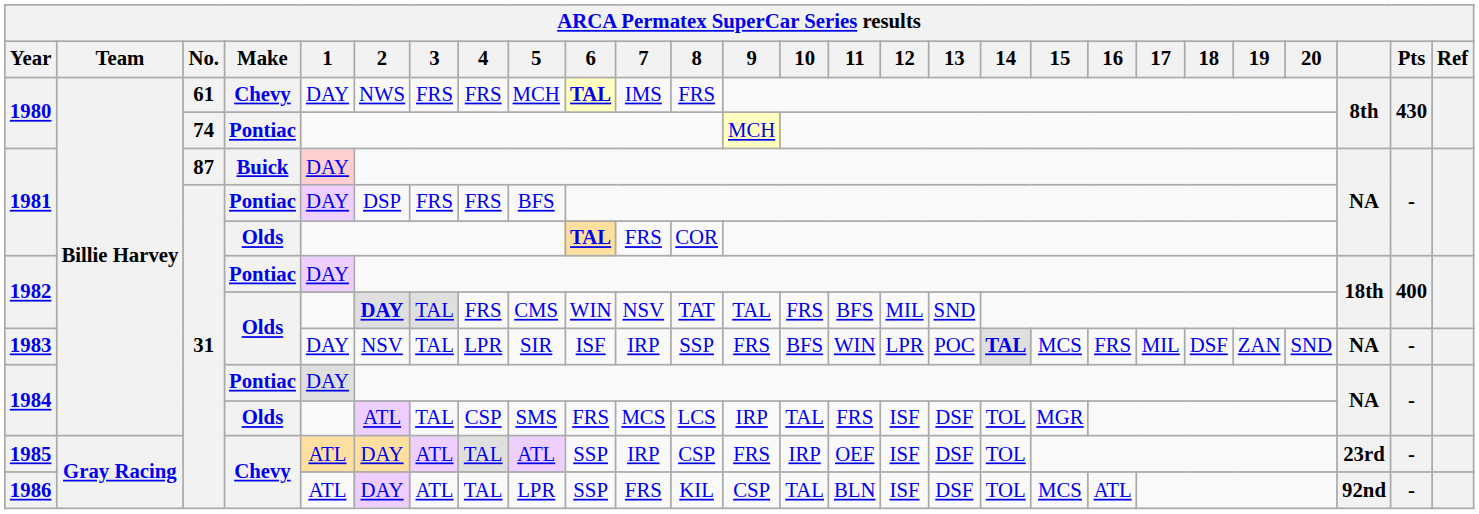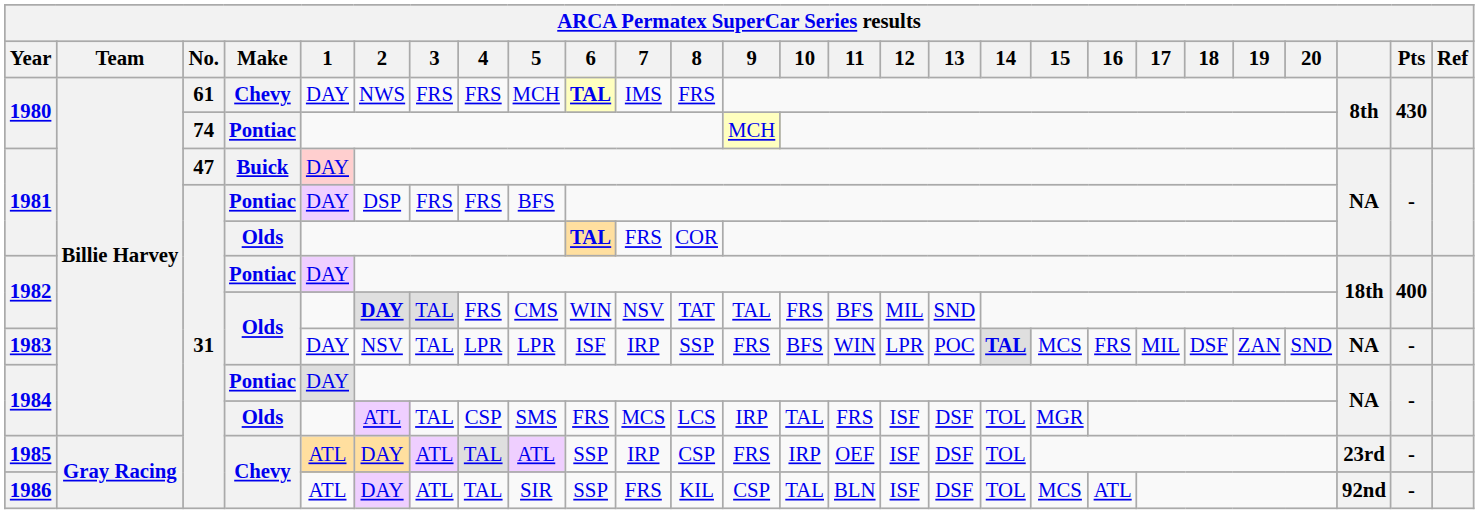 <table class="wikitable" style="text-align:center; font-size:75%">
 <tr>
 <th colspan=45><a href='#'>ARCA Permatex SuperCar Series</a> results</th>
 </tr>
 <tr>
 <th>Year</th>
 <th>Team</th>
 <th>No.</th>
 <th>Make</th>
 <th>1</th>
 <th>2</th>
 <th>3</th>
 <th>4</th>
 <th>5</th>
 <th>6</th>
 <th>7</th>
 <th>8</th>
 <th>9</th>
 <th>10</th>
 <th>11</th>
 <th>12</th>
 <th>13</th>
 <th>14</th>
 <th>15</th>
 <th>16</th>
 <th>17</th>
 <th>18</th>
 <th>19</th>
 <th>20</th>
 <th></th>
 <th>Pts</th>
 <th>Ref</th>
 </tr>
 <tr>
 <th rowspan=2><a href='#'>1980</a></th>
 <th rowspan=10>Billie Harvey</th>
 <th>61</th>
 <th><a href='#'>Chevy</a></th>
 <td><a href='#'>DAY</a></td>
 <td><a href='#'>NWS</a></td>
 <td><a href='#'>FRS</a></td>
 <td><a href='#'>FRS</a></td>
 <td><a href='#'>MCH</a></td>
 <td style="background:#FFFFBF;"><strong><a href='#'>TAL</a></strong><br></td>
 <td><a href='#'>IMS</a></td>
 <td><a href='#'>FRS</a></td>
 <td colspan=12></td>
 <th rowspan=2>8th</th>
 <th rowspan=2>430</th>
 <th rowspan=2></th>
 </tr>
 <tr>
 <th>74</th>
 <th><a href='#'>Pontiac</a></th>
 <td colspan=8></td>
 <td style="background:#FFFFBF;"><a href='#'>MCH</a><br></td>
 <td colspan=11></td>
 </tr>
 <tr>
 <th rowspan=3><a href='#'>1981</a></th>
-<th>87</th>
+<th>47</th>
 <th><a href='#'>Buick</a></th>
 <td style="background:#FFCFCF;"><a href='#'>DAY</a><br></td>
 <td colspan=19></td>
 <th rowspan=3>NA</th>
 <th rowspan=3>-</th>
 <th rowspan=3></th>
 </tr>
 <tr>
 <th rowspan=9>31</th>
 <th><a href='#'>Pontiac</a></th>
 <td style="background:#EFCFFF;"><a href='#'>DAY</a><br></td>
 <td><a href='#'>DSP</a></td>
 <td><a href='#'>FRS</a></td>
 <td><a href='#'>FRS</a></td>
 <td><a href='#'>BFS</a></td>
 <td colspan=15></td>
 </tr>
 <tr>
 <th><a href='#'>Olds</a></th>
 <td colspan=5></td>
 <td style="background:#FFDF9F;"><strong><a href='#'>TAL</a></strong><br></td>
 <td><a href='#'>FRS</a></td>
 <td><a href='#'>COR</a></td>
 <td colspan=12></td>
 </tr>
 <tr>
 <th rowspan=2><a href='#'>1982</a></th>
 <th><a href='#'>Pontiac</a></th>
 <td style="background:#EFCFFF;"><a href='#'>DAY</a><br></td>
 <td colspan=19></td>
 <th rowspan=2>18th</th>
 <th rowspan=2>400</th>
 <th rowspan=2></th>
 </tr>
 <tr>
 <th rowspan=2><a href='#'>Olds</a></th>
 <td></td>
 <td style="background:#DFDFDF;"><strong><a href='#'>DAY</a></strong><br></td>
 <td style="background:#DFDFDF;"><a href='#'>TAL</a><br></td>
 <td><a href='#'>FRS</a></td>
 <td><a href='#'>CMS</a></td>
 <td><a href='#'>WIN</a></td>
 <td><a href='#'>NSV</a></td>
 <td><a href='#'>TAT</a></td>
 <td><a href='#'>TAL</a></td>
 <td><a href='#'>FRS</a></td>
 <td><a href='#'>BFS</a></td>
 <td><a href='#'>MIL</a></td>
 <td><a href='#'>SND</a></td>
 <td colspan=7></td>
 </tr>
 <tr>
 <th><a href='#'>1983</a></th>
 <td><a href='#'>DAY</a></td>
 <td><a href='#'>NSV</a></td>
 <td><a href='#'>TAL</a></td>
 <td><a href='#'>LPR</a></td>
-<td><a href='#'>SIR</a></td>
+<td><a href='#'>LPR</a></td>
 <td><a href='#'>ISF</a></td>
 <td><a href='#'>IRP</a></td>
 <td><a href='#'>SSP</a></td>
 <td><a href='#'>FRS</a></td>
 <td><a href='#'>BFS</a></td>
 <td><a href='#'>WIN</a></td>
 <td><a href='#'>LPR</a></td>
 <td><a href='#'>POC</a></td>
 <td style="background:#DFDFDF;"><strong><a href='#'>TAL</a></strong><br></td>
 <td><a href='#'>MCS</a></td>
 <td><a href='#'>FRS</a></td>
 <td><a href='#'>MIL</a></td>
 <td><a href='#'>DSF</a></td>
 <td><a href='#'>ZAN</a></td>
 <td><a href='#'>SND</a></td>
 <th>NA</th>
 <th>-</th>
 <th></th>
 </tr>
 <tr>
 <th rowspan=2><a href='#'>1984</a></th>
 <th><a href='#'>Pontiac</a></th>
 <td style="background:#DFDFDF;"><a href='#'>DAY</a><br></td>
 <td colspan=19></td>
 <th rowspan=2>NA</th>
 <th rowspan=2>-</th>
 <th rowspan=2></th>
 </tr>
 <tr>
 <th><a href='#'>Olds</a></th>
 <td></td>
 <td style="background:#EFCFFF;"><a href='#'>ATL</a><br></td>
 <td><a href='#'>TAL</a></td>
 <td><a href='#'>CSP</a></td>
 <td><a href='#'>SMS</a></td>
 <td><a href='#'>FRS</a></td>
 <td><a href='#'>MCS</a></td>
 <td><a href='#'>LCS</a></td>
 <td><a href='#'>IRP</a></td>
 <td><a href='#'>TAL</a></td>
 <td><a href='#'>FRS</a></td>
 <td><a href='#'>ISF</a></td>
 <td><a href='#'>DSF</a></td>
 <td><a href='#'>TOL</a></td>
 <td><a href='#'>MGR</a></td>
 <td colspan=5></td>
 </tr>
 <tr>
 <th><a href='#'>1985</a></th>
 <th rowspan=2><a href='#'>Gray Racing</a></th>
 <th rowspan=2><a href='#'>Chevy</a></th>
 <td style="background:#FFDF9F;"><a href='#'>ATL</a><br></td>
 <td style="background:#FFDF9F;"><a href='#'>DAY</a><br></td>
 <td style="background:#EFCFFF;"><a href='#'>ATL</a><br></td>
 <td style="background:#DFDFDF;"><a href='#'>TAL</a><br></td>
 <td style="background:#EFCFFF;"><a href='#'>ATL</a><br></td>
 <td><a href='#'>SSP</a></td>
 <td><a href='#'>IRP</a></td>
 <td><a href='#'>CSP</a></td>
 <td><a href='#'>FRS</a></td>
 <td><a href='#'>IRP</a></td>
 <td><a href='#'>OEF</a></td>
 <td><a href='#'>ISF</a></td>
 <td><a href='#'>DSF</a></td>
 <td><a href='#'>TOL</a></td>
 <td colspan=6></td>
 <th>23rd</th>
 <th>-</th>
 <th></th>
 </tr>
 <tr>
 <th><a href='#'>1986</a></th>
 <td><a href='#'>ATL</a></td>
 <td style="background:#EFCFFF;"><a href='#'>DAY</a><br></td>
 <td><a href='#'>ATL</a></td>
 <td><a href='#'>TAL</a></td>
-<td><a href='#'>LPR</a></td>
+<td><a href='#'>SIR</a></td>
 <td><a href='#'>SSP</a></td>
 <td><a href='#'>FRS</a></td>
 <td><a href='#'>KIL</a></td>
 <td><a href='#'>CSP</a></td>
 <td><a href='#'>TAL</a></td>
 <td><a href='#'>BLN</a></td>
 <td><a href='#'>ISF</a></td>
 <td><a href='#'>DSF</a></td>
 <td><a href='#'>TOL</a></td>
 <td><a href='#'>MCS</a></td>
 <td><a href='#'>ATL</a></td>
 <td colspan=4></td>
 <th>92nd</th>
 <th>-</th>
 <th></th>
 </tr>
 </table>
